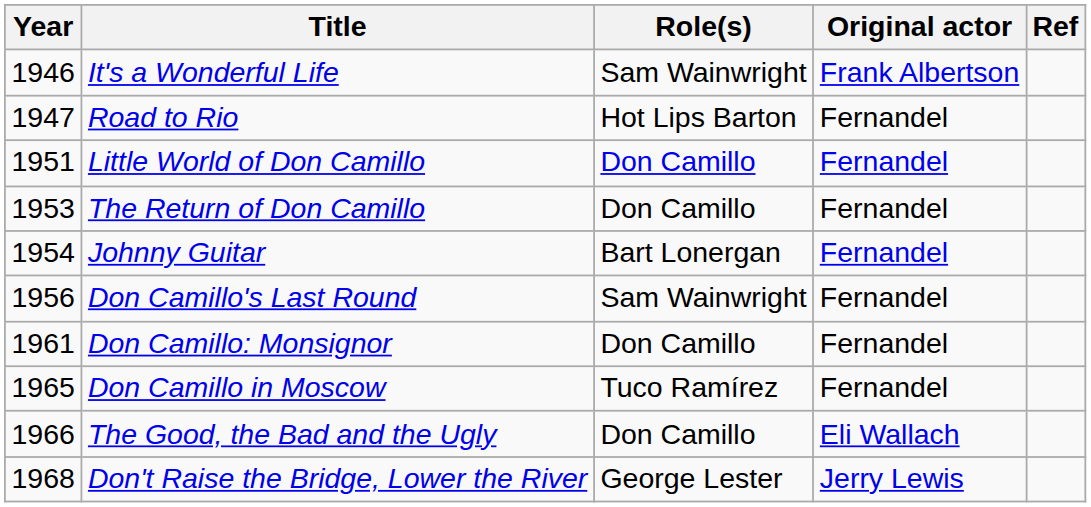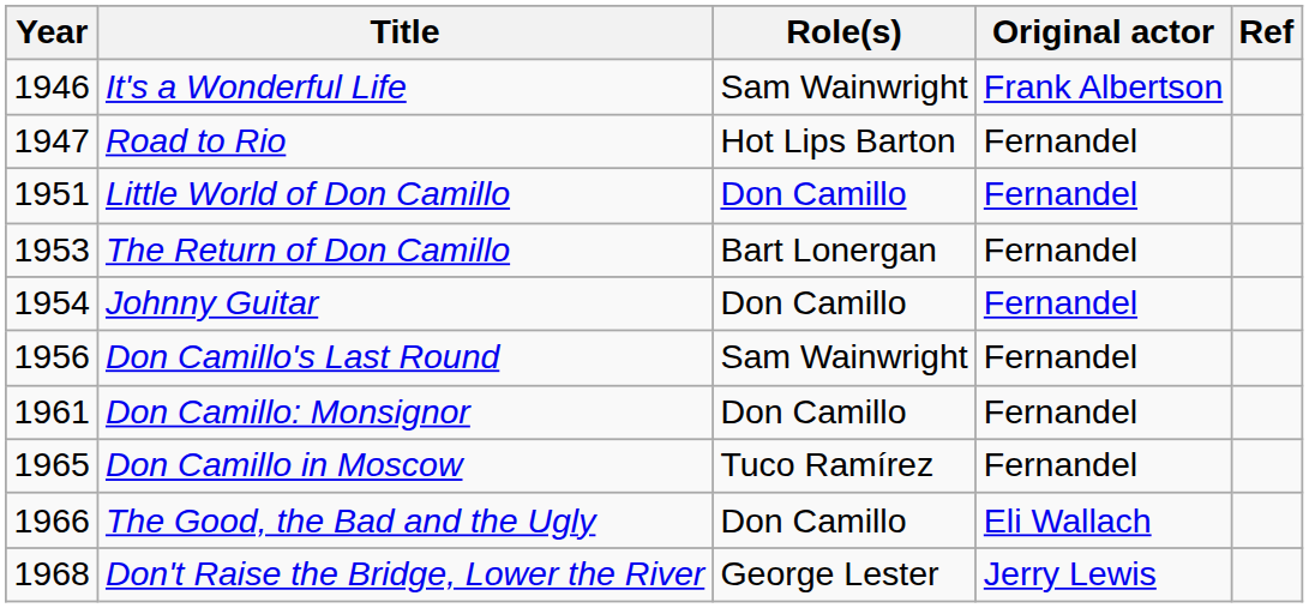 <table class="wikitable plainrowheaders sortable">
 <tr>
 <th scope="col">Year</th>
 <th scope="col">Title</th>
 <th scope="col">Role(s)</th>
 <th scope="col">Original actor</th>
 <th scope="col" class="unsortable">Ref</th>
 </tr>
 <tr>
 <td>1946</td>
 <td><em><a href='#'>It's a Wonderful Life</a></em></td>
 <td>Sam Wainwright</td>
 <td><a href='#'>Frank Albertson</a></td>
 <td></td>
 </tr>
 <tr>
 <td>1947</td>
 <td><em><a href='#'>Road to Rio</a></em></td>
 <td>Hot Lips Barton</td>
 <td>Fernandel</td>
 <td></td>
 </tr>
 <tr>
 <td>1951</td>
 <td><em><a href='#'>Little World of Don Camillo</a></em></td>
 <td><a href='#'>Don Camillo</a></td>
 <td><a href='#'>Fernandel</a></td>
 <td></td>
 </tr>
 <tr>
 <td>1953</td>
 <td><em><a href='#'>The Return of Don Camillo</a></em></td>
-<td>Don Camillo</td>
+<td>Bart Lonergan</td>
 <td>Fernandel</td>
 <td></td>
 </tr>
 <tr>
 <td>1954</td>
 <td><em><a href='#'>Johnny Guitar</a></em></td>
-<td>Bart Lonergan</td>
+<td>Don Camillo</td>
 <td><a href='#'>Fernandel</a></td>
 <td></td>
 </tr>
 <tr>
 <td>1956</td>
 <td><em><a href='#'>Don Camillo's Last Round</a></em></td>
 <td>Sam Wainwright</td>
 <td>Fernandel</td>
 <td></td>
 </tr>
 <tr>
 <td>1961</td>
 <td><em><a href='#'>Don Camillo: Monsignor</a></em></td>
 <td>Don Camillo</td>
 <td>Fernandel</td>
 <td></td>
 </tr>
 <tr>
 <td>1965</td>
 <td><em><a href='#'>Don Camillo in Moscow</a></em></td>
 <td>Tuco Ramírez</td>
 <td>Fernandel</td>
 <td></td>
 </tr>
 <tr>
 <td>1966</td>
 <td><em><a href='#'>The Good, the Bad and the Ugly</a></em></td>
 <td>Don Camillo</td>
 <td><a href='#'>Eli Wallach</a></td>
 <td></td>
 </tr>
 <tr>
 <td>1968</td>
 <td><em><a href='#'>Don't Raise the Bridge, Lower the River</a></td>
 <td>George Lester</td>
 <td><a href='#'>Jerry Lewis</a></td>
 <td></td>
 </tr>
 </table>
